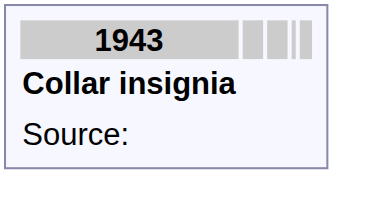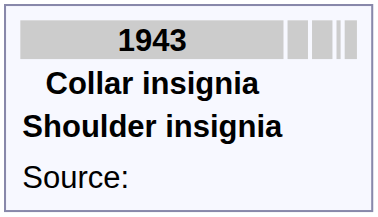 <table style="border:1px solid #8888aa; background-color:#f7f8ff; padding:5px; font-size:95%; margin: 0px 12px 12px 0px;">
 <tr bgcolor="#CCCCCC">
 <th>1943</th>
 <th colspan=3></th>
 <th colspan=3></th>
 <th></th>
 <th colspan=2></th>
 </tr>
 <tr style="text-align:center;">
 <th>Collar insignia</th>
 <td colspan=3></td>
+<td></td>
+<td></td>
+<td></td>
+<td></td>
+<td></td>
+<td></td>
+</tr>
+<tr style="text-align:center;">
+<th>Shoulder insignia</th>
+<td></td>
+<td></td>
+<td></td>
 <td></td>
 <td></td>
 <td></td>
 <td></td>
 <td></td>
 <td></td>
 </tr>
 <tr style="text-align:center;">
 <th></th>
 <td></td>
 <td></td>
 <td></td>
 <td></td>
 <td></td>
 <td></td>
 <td></td>
 <td></td>
 <td></td>
 </tr>
 <tr>
 <td>Source:</td>
 </tr>
 </table>
